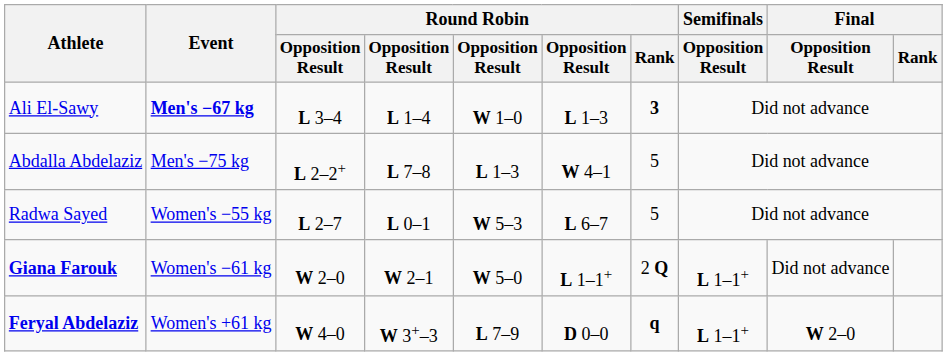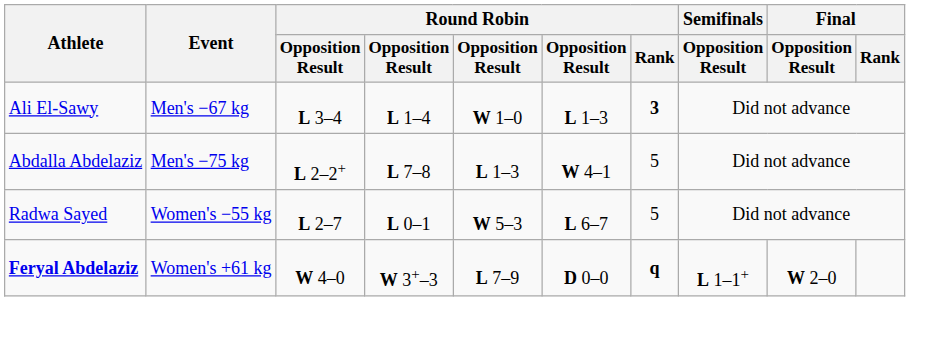 <table class="wikitable" style="font-size:90%">
 <tr>
 <th rowspan=2>Athlete</th>
 <th rowspan=2>Event</th>
 <th colspan=5>Round Robin</th>
 <th>Semifinals</th>
 <th colspan=2>Final</th>
 </tr>
 <tr style="font-size:95%">
 <th>Opposition<br>Result</th>
 <th>Opposition<br>Result</th>
 <th>Opposition<br>Result</th>
 <th>Opposition<br>Result</th>
 <th>Rank</th>
 <th>Opposition<br>Result</th>
 <th>Opposition<br>Result</th>
 <th>Rank</th>
 </tr>
 <tr align=center>
 <td align=left><a href='#'>Ali El-Sawy</a></td>
-<td align=left><strong><a href='#'>Men's −67 kg</a></strong></td>
+<td align=left><a href='#'>Men's −67 kg</a></td>
 <td><br><strong>L</strong> 3–4</td>
 <td><br><strong>L</strong> 1–4</td>
 <td><br><strong>W</strong> 1–0</td>
 <td><br><strong>L</strong> 1–3</td>
 <td><strong>3</strong></td>
 <td colspan=3>Did not advance</td>
 </tr>
 <tr align=center>
 <td align=left><a href='#'>Abdalla Abdelaziz</a></td>
 <td align=left><a href='#'>Men's −75 kg</a></td>
 <td><br><strong>L</strong> 2–2<sup>+</sup></td>
 <td><br><strong>L</strong> 7–8</td>
 <td><br><strong>L</strong> 1–3</td>
 <td><br><strong>W</strong> 4–1</td>
 <td>5</td>
 <td colspan=3>Did not advance</td>
 </tr>
 <tr align=center>
 <td align=left><a href='#'>Radwa Sayed</a></td>
 <td align=left><a href='#'>Women's −55 kg</a></td>
 <td><br><strong>L</strong> 2–7</td>
 <td><br><strong>L</strong> 0–1</td>
 <td><br><strong>W</strong> 5–3</td>
 <td><br><strong>L</strong> 6–7</td>
 <td>5</td>
 <td colspan=3>Did not advance</td>
 </tr>
 <tr align=center>
-<td align=left><strong><a href='#'>Giana Farouk</a></strong></td>
-<td align=left><a href='#'>Women's −61 kg</a></td>
-<td><br><strong>W</strong> 2–0</td>
-<td><br><strong>W</strong> 2–1</td>
-<td><br><strong>W</strong> 5–0</td>
-<td><br><strong>L</strong> 1–1<sup>+</sup></td>
-<td>2 <strong>Q</strong></td>
-<td><br><strong>L</strong> 1–1<sup>+</sup></td>
-<td>Did not advance</td>
-<td></td>
-</tr>
-<tr align=center>
 <td align=left><strong><a href='#'>Feryal Abdelaziz</a></strong></td>
 <td align=left><a href='#'>Women's +61 kg</a></td>
 <td><br><strong>W</strong> 4–0</td>
 <td><br><strong>W</strong> 3<sup>+</sup>–3</td>
 <td><br><strong>L</strong> 7–9</td>
 <td><br><strong>D</strong> 0–0</td>
 <td><strong>q</strong></td>
 <td><br><strong>L</strong> 1–1<sup>+</sup></td>
 <td><br> <strong>W</strong> 2–0</td>
 <td></td>
 </tr>
 </table>
